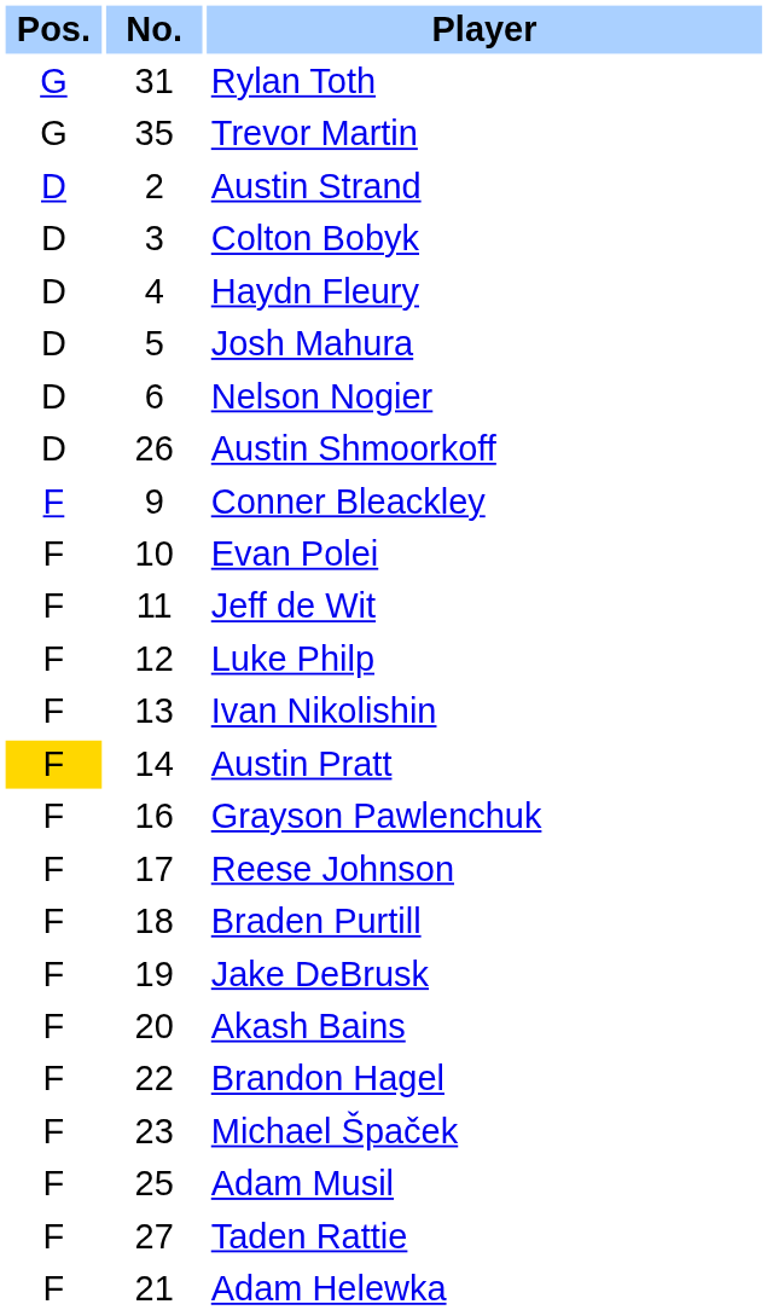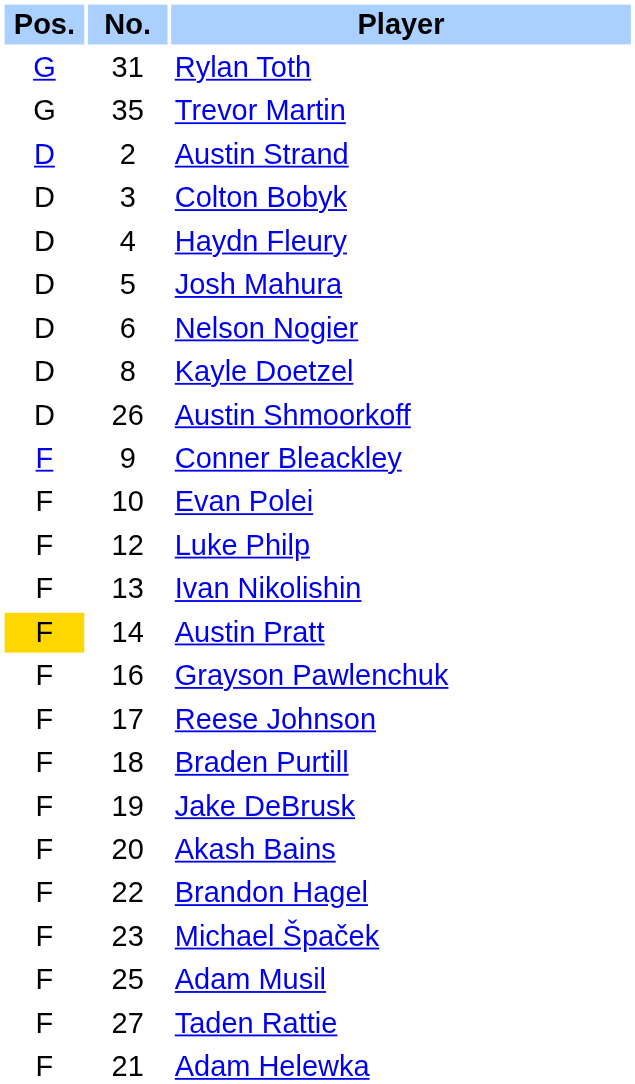 <table border="0" cellspacing="2" cellpadding="2">
 <tr bgcolor=AAD0FF>
 <th width=40>Pos.</th>
 <th width=40>No.</th>
 <th width=250>Player</th>
 </tr>
 <tr>
 <td style="text-align:center;"><a href='#'>G</a></td>
 <td style="text-align:center;">31</td>
 <td><a href='#'>Rylan Toth</a></td>
 </tr>
 <tr>
 <td style="text-align:center;">G</td>
 <td style="text-align:center;">35</td>
 <td><a href='#'>Trevor Martin</a></td>
 </tr>
 <tr>
 <td style="text-align:center;"><a href='#'>D</a></td>
 <td style="text-align:center;">2</td>
 <td><a href='#'>Austin Strand</a></td>
 </tr>
 <tr>
 <td style="text-align:center;">D</td>
 <td style="text-align:center;">3</td>
 <td><a href='#'>Colton Bobyk</a></td>
 </tr>
 <tr>
 <td style="text-align:center;">D</td>
 <td style="text-align:center;">4</td>
 <td><a href='#'>Haydn Fleury</a></td>
 </tr>
 <tr>
 <td style="text-align:center;">D</td>
 <td style="text-align:center;">5</td>
 <td><a href='#'>Josh Mahura</a></td>
 </tr>
 <tr>
 <td style="text-align:center;">D</td>
 <td style="text-align:center;">6</td>
 <td><a href='#'>Nelson Nogier</a></td>
 </tr>
 <tr>
 <td style="text-align:center;">D</td>
+<td style="text-align:center;">8</td>
+<td><a href='#'>Kayle Doetzel</a></td>
+</tr>
+<tr>
+<td style="text-align:center;">D</td>
 <td style="text-align:center;">26</td>
 <td><a href='#'>Austin Shmoorkoff</a></td>
 </tr>
 <tr>
 <td style="text-align:center;"><a href='#'>F</a></td>
 <td style="text-align:center;">9</td>
 <td><a href='#'>Conner Bleackley</a></td>
 </tr>
 <tr>
 <td style="text-align:center;">F</td>
 <td style="text-align:center;">10</td>
 <td><a href='#'>Evan Polei</a></td>
-</tr>
-<tr>
-<td style="text-align:center;">F</td>
-<td style="text-align:center;">11</td>
-<td><a href='#'>Jeff de Wit</a></td>
 </tr>
 <tr>
 <td style="text-align:center;">F</td>
 <td style="text-align:center;">12</td>
 <td><a href='#'>Luke Philp</a></td>
 </tr>
 <tr>
 <td style="text-align:center;">F</td>
 <td style="text-align:center;">13</td>
 <td><a href='#'>Ivan Nikolishin</a></td>
 </tr>
 <tr>
 <td style="background: gold; text-align:center;">F</td>
 <td style="text-align:center;">14</td>
 <td><a href='#'>Austin Pratt</a></td>
 </tr>
 <tr>
 <td style="text-align:center;">F</td>
 <td style="text-align:center;">16</td>
 <td><a href='#'>Grayson Pawlenchuk</a></td>
 </tr>
 <tr>
 <td style="text-align:center;">F</td>
 <td style="text-align:center;">17</td>
 <td><a href='#'>Reese Johnson</a></td>
 </tr>
 <tr>
 <td style="text-align:center;">F</td>
 <td style="text-align:center;">18</td>
 <td><a href='#'>Braden Purtill</a></td>
 </tr>
 <tr>
 <td style="text-align:center;">F</td>
 <td style="text-align:center;">19</td>
 <td><a href='#'>Jake DeBrusk</a></td>
 </tr>
 <tr>
 <td style="text-align:center;">F</td>
 <td style="text-align:center;">20</td>
 <td><a href='#'>Akash Bains</a></td>
 </tr>
 <tr>
 <td style="text-align:center;">F</td>
 <td style="text-align:center;">22</td>
 <td><a href='#'>Brandon Hagel</a></td>
 </tr>
 <tr>
 <td style="text-align:center;">F</td>
 <td style="text-align:center;">23</td>
 <td><a href='#'>Michael Špaček</a></td>
 </tr>
 <tr>
 <td style="text-align:center;">F</td>
 <td style="text-align:center;">25</td>
 <td><a href='#'>Adam Musil</a></td>
 </tr>
 <tr>
 <td style="text-align:center;">F</td>
 <td style="text-align:center;">27</td>
 <td><a href='#'>Taden Rattie</a></td>
 </tr>
 <tr>
 <td style="text-align:center;">F</td>
 <td style="text-align:center;">21</td>
 <td><a href='#'>Adam Helewka</a></td>
 </tr>
 </table>
